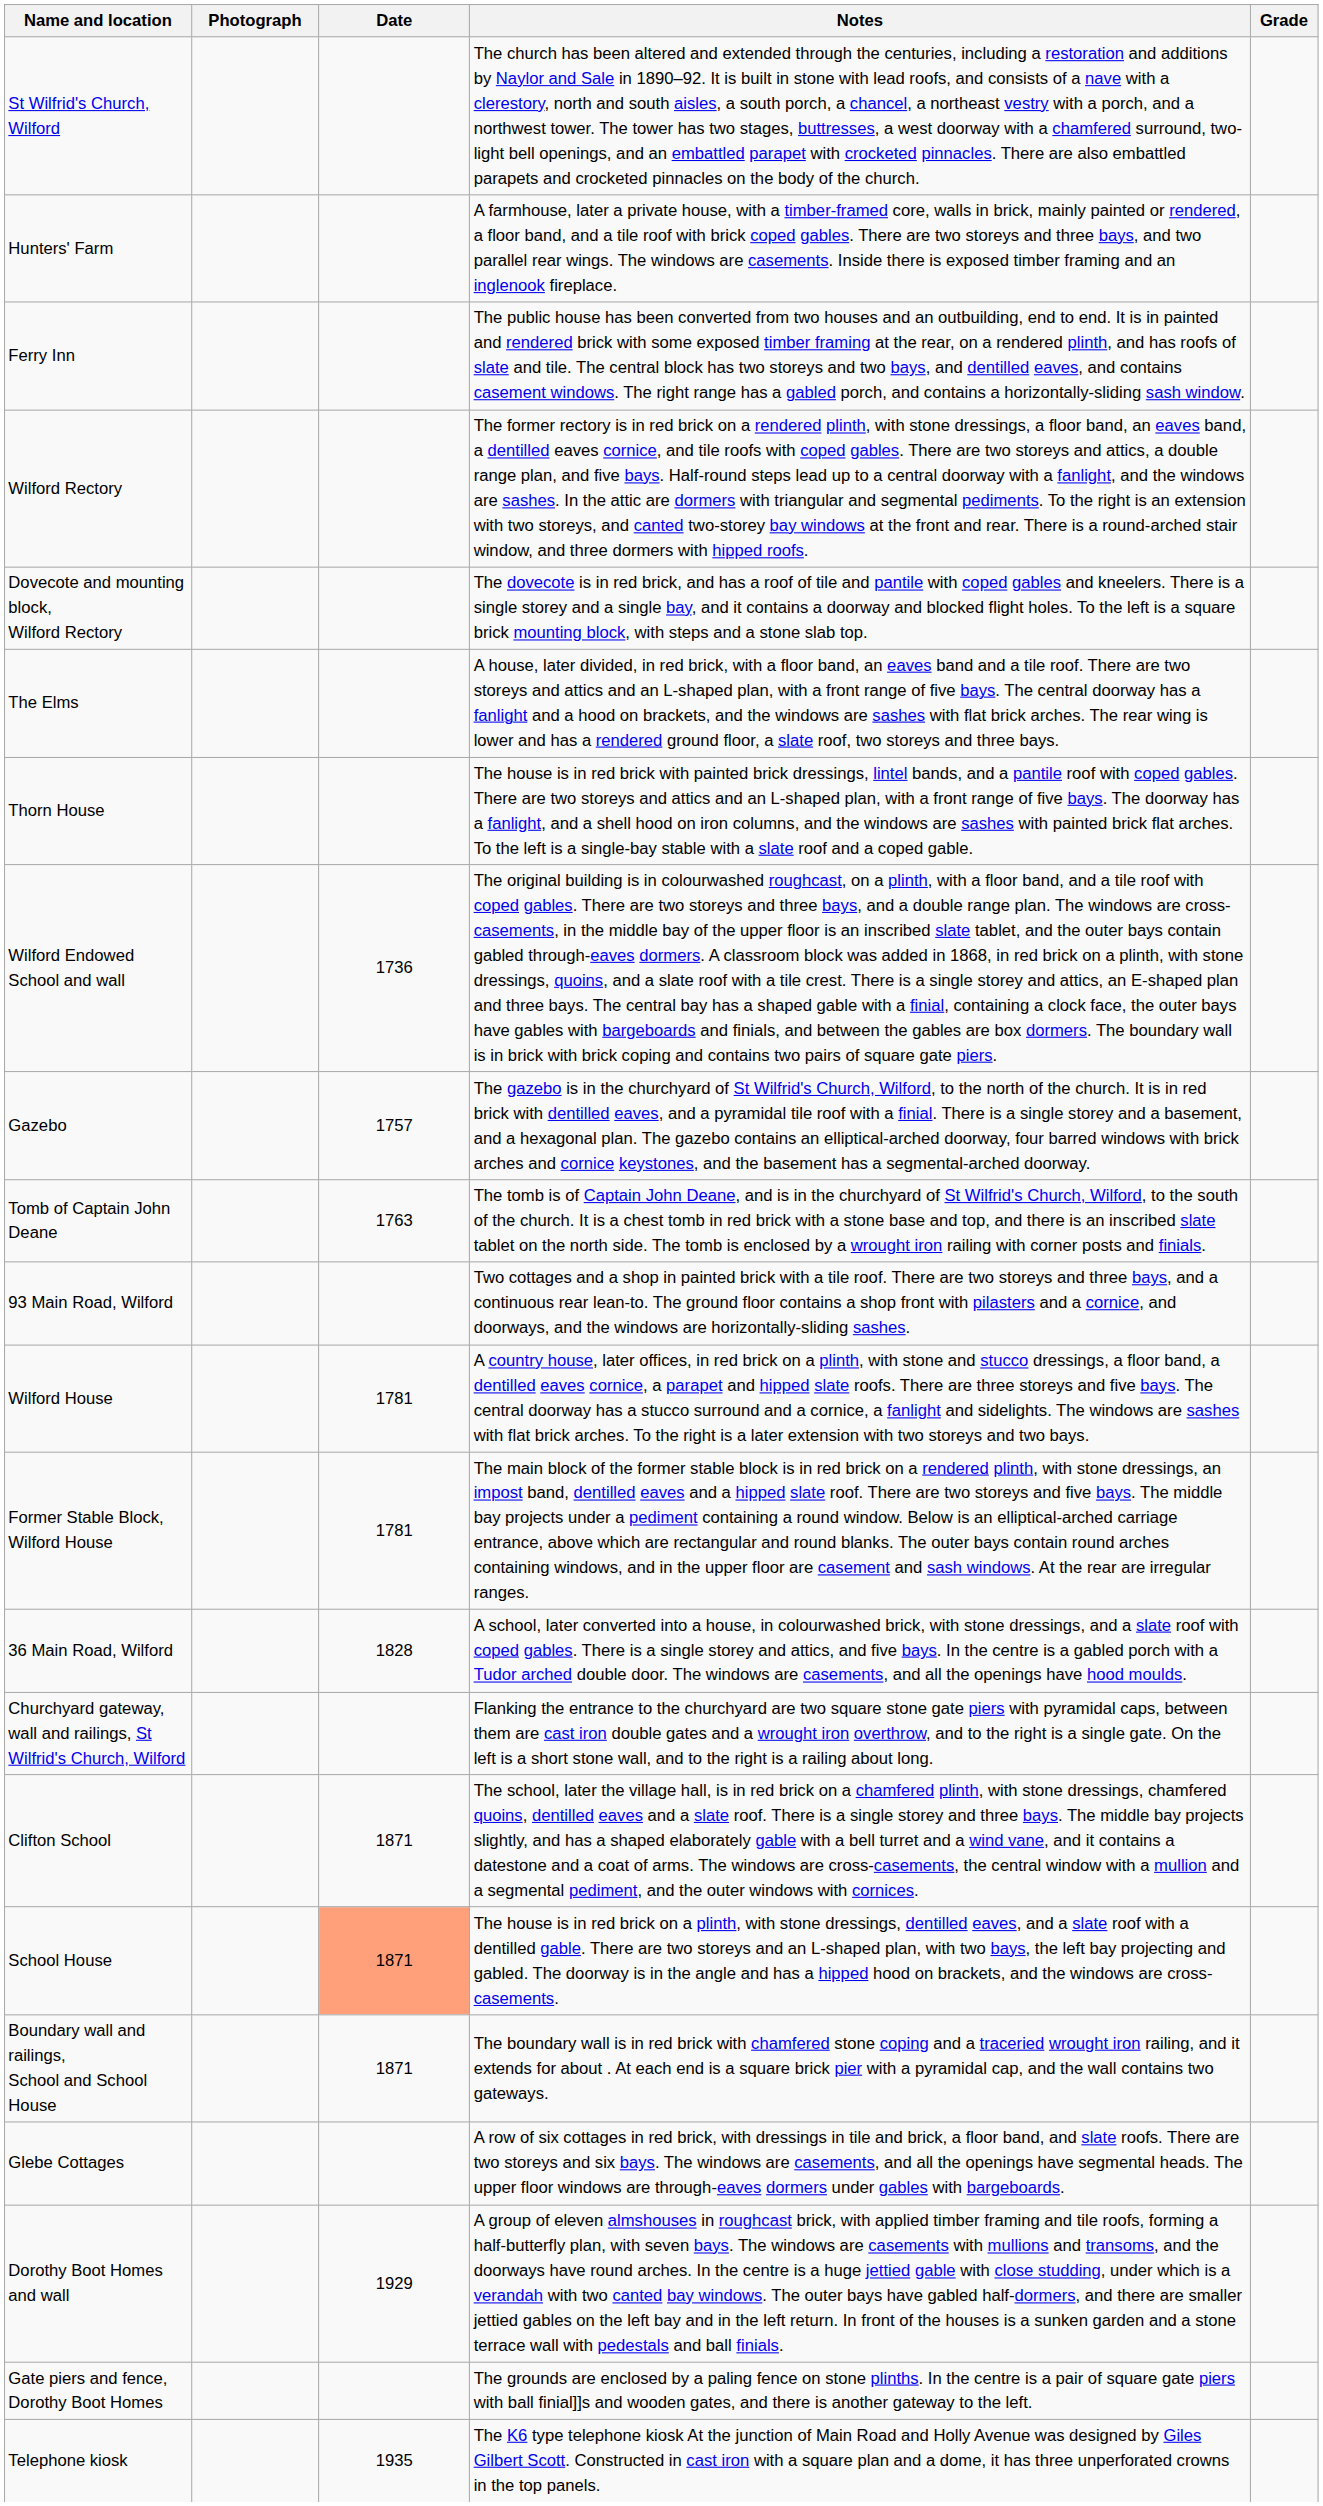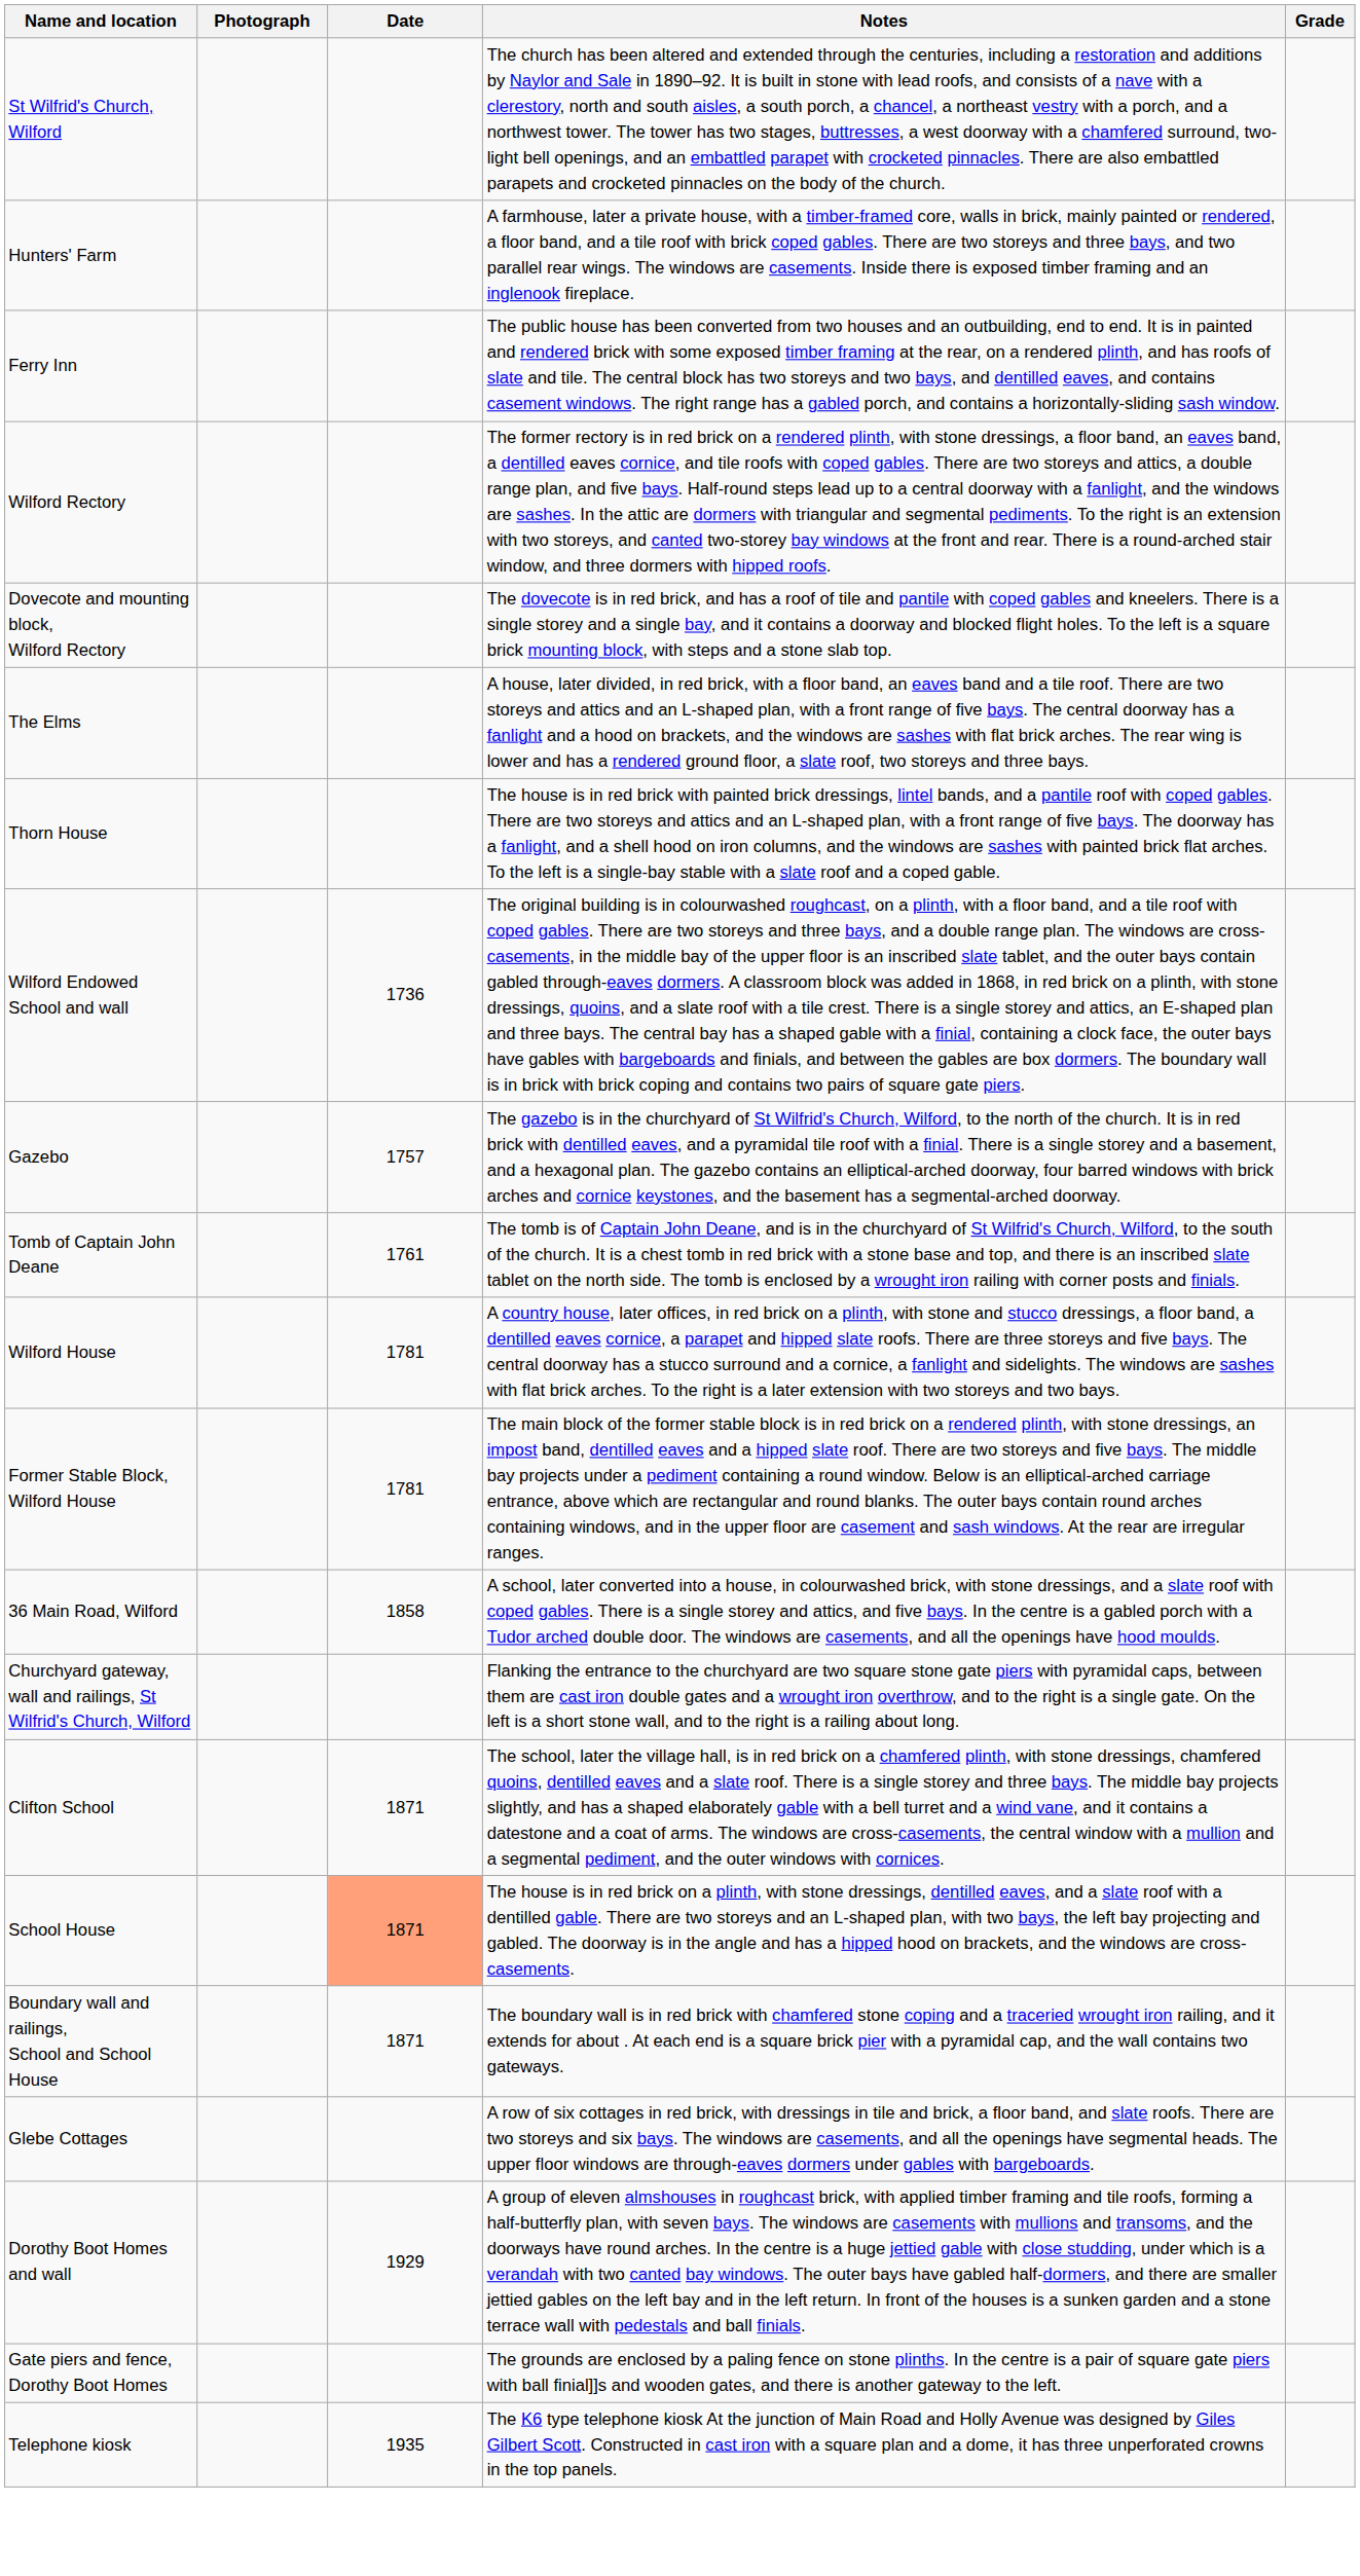 <table class="wikitable sortable plainrowheaders" style="width:100%; border:0px; text-align:left; line-height:150%">
 <tr>
 <th scope="col"  style="width:150px">Name and location</th>
 <th scope="col"  style="width:100px" class="unsortable">Photograph</th>
 <th scope="col"  style="width:120px">Date</th>
 <th scope="col"  style="width:650px" class="unsortable">Notes</th>
 <th scope="col"  style="width:50px">Grade</th>
 </tr>
 <tr>
 <td><a href='#'>St Wilfrid's Church, Wilford</a><br><small></small></td>
 <td></td>
 <td align="center"></td>
 <td>The church has been altered and extended through the centuries, including a <a href='#'>restoration</a> and additions by <a href='#'>Naylor and Sale</a> in 1890–92.  It is built in stone with lead roofs, and consists of a <a href='#'>nave</a> with a <a href='#'>clerestory</a>, north and south <a href='#'>aisles</a>, a south porch, a <a href='#'>chancel</a>, a northeast <a href='#'>vestry</a> with a porch, and a northwest tower.  The tower has two stages, <a href='#'>buttresses</a>, a west doorway with a <a href='#'>chamfered</a> surround, two-light bell openings, and an <a href='#'>embattled</a> <a href='#'>parapet</a> with <a href='#'>crocketed</a> <a href='#'>pinnacles</a>.  There are also embattled parapets and crocketed pinnacles on the body of the church.</td>
 <td align="center" ></td>
 </tr>
 <tr>
 <td>Hunters' Farm<br><small></small></td>
 <td></td>
 <td align="center"></td>
 <td>A farmhouse, later a private house, with a <a href='#'>timber-framed</a> core, walls in brick, mainly painted or <a href='#'>rendered</a>, a floor band, and a tile roof with brick <a href='#'>coped</a> <a href='#'>gables</a>.  There are two storeys and three <a href='#'>bays</a>, and two parallel rear wings.  The windows are <a href='#'>casements</a>.  Inside there is exposed timber framing and an <a href='#'>inglenook</a> fireplace.</td>
 <td align="center" ></td>
 </tr>
 <tr>
 <td>Ferry Inn<br><small></small></td>
 <td></td>
 <td align="center"></td>
 <td>The public house has been converted from two houses and an outbuilding, end to end.  It is in painted and <a href='#'>rendered</a> brick with some exposed <a href='#'>timber framing</a> at the rear, on a rendered <a href='#'>plinth</a>, and has roofs of <a href='#'>slate</a> and tile.  The central block has two storeys and two <a href='#'>bays</a>, and <a href='#'>dentilled</a> <a href='#'>eaves</a>, and contains <a href='#'>casement windows</a>.  The right range has a <a href='#'>gabled</a> porch, and contains a horizontally-sliding <a href='#'>sash window</a>.</td>
 <td align="center" ></td>
 </tr>
 <tr>
 <td>Wilford Rectory<br><small></small></td>
 <td></td>
 <td align="center"></td>
 <td>The former rectory is in red brick on a <a href='#'>rendered</a> <a href='#'>plinth</a>, with stone dressings, a floor band, an <a href='#'>eaves</a> band, a <a href='#'>dentilled</a> eaves <a href='#'>cornice</a>, and tile roofs with <a href='#'>coped</a> <a href='#'>gables</a>.  There are two storeys and attics, a double range plan, and five <a href='#'>bays</a>.  Half-round steps lead up to a central doorway with a <a href='#'>fanlight</a>, and the windows are <a href='#'>sashes</a>.  In the attic are <a href='#'>dormers</a> with triangular and segmental <a href='#'>pediments</a>.  To the right is an extension with two storeys,  and <a href='#'>canted</a> two-storey <a href='#'>bay windows</a> at the front and rear.  There is a round-arched stair window, and three dormers with <a href='#'>hipped roofs</a>.</td>
 <td align="center" ></td>
 </tr>
 <tr>
 <td>Dovecote and mounting block,<br>Wilford Rectory<br><small></small></td>
 <td></td>
 <td align="center"></td>
 <td>The <a href='#'>dovecote</a> is in red brick, and has a roof of tile and <a href='#'>pantile</a> with <a href='#'>coped</a> <a href='#'>gables</a> and kneelers.  There is a single storey and a single <a href='#'>bay</a>, and it contains a doorway and blocked flight holes.  To the left is a square brick <a href='#'>mounting block</a>, with steps and a stone slab top.</td>
 <td align="center" ></td>
 </tr>
 <tr>
 <td>The Elms<br><small></small></td>
 <td></td>
 <td align="center"></td>
 <td>A house, later divided, in red brick, with a floor band, an <a href='#'>eaves</a> band and a tile roof.  There are two storeys and attics and an L-shaped plan, with a front range of five <a href='#'>bays</a>.  The central doorway has a <a href='#'>fanlight</a> and a hood on brackets, and the windows are <a href='#'>sashes</a> with flat brick arches.  The rear wing is lower and has a <a href='#'>rendered</a> ground floor, a <a href='#'>slate</a> roof, two storeys and three bays.</td>
 <td align="center" ></td>
 </tr>
 <tr>
 <td>Thorn House<br><small></small></td>
 <td></td>
 <td align="center"></td>
 <td>The house is in red brick with painted brick dressings, <a href='#'>lintel</a> bands, and a <a href='#'>pantile</a> roof with <a href='#'>coped</a> <a href='#'>gables</a>.  There are two storeys and attics and an L-shaped plan, with a front range of five <a href='#'>bays</a>.  The doorway has a <a href='#'>fanlight</a>, and a shell hood on iron columns, and the windows are <a href='#'>sashes</a> with painted brick flat arches.  To the left is a single-bay stable with a <a href='#'>slate</a> roof and a coped gable.</td>
 <td align="center" ></td>
 </tr>
 <tr>
 <td>Wilford Endowed School and wall<br><small></small></td>
 <td></td>
 <td align="center">1736</td>
 <td>The original building is in colourwashed <a href='#'>roughcast</a>, on a <a href='#'>plinth</a>, with a floor band, and a tile roof with <a href='#'>coped</a> <a href='#'>gables</a>.  There are two storeys and three <a href='#'>bays</a>, and a double range plan.  The windows are cross-<a href='#'>casements</a>, in the middle bay of the upper floor is an inscribed <a href='#'>slate</a> tablet, and the outer bays contain gabled through-<a href='#'>eaves</a> <a href='#'>dormers</a>.  A classroom block was added in 1868, in red brick on a plinth, with stone dressings, <a href='#'>quoins</a>, and a slate roof with a tile crest.  There is a single storey and attics, an E-shaped plan and three bays.  The central bay has a shaped gable with a <a href='#'>finial</a>, containing a clock face, the outer bays have gables with <a href='#'>bargeboards</a> and finials, and between the gables are box <a href='#'>dormers</a>.  The boundary wall is in brick with brick coping and contains two pairs of square gate <a href='#'>piers</a>.</td>
 <td align="center" ></td>
 </tr>
 <tr>
 <td>Gazebo<br><small></small></td>
 <td></td>
 <td align="center">1757</td>
 <td>The <a href='#'>gazebo</a> is in the churchyard of <a href='#'>St Wilfrid's Church, Wilford</a>, to the north of the church.  It is in red brick with <a href='#'>dentilled</a> <a href='#'>eaves</a>, and a pyramidal tile roof with a <a href='#'>finial</a>.  There is a single storey and a basement, and a hexagonal plan.  The gazebo contains an elliptical-arched doorway, four barred windows with brick arches and <a href='#'>cornice</a> <a href='#'>keystones</a>, and the basement has a segmental-arched doorway.</td>
 <td align="center" ></td>
 </tr>
 <tr>
 <td>Tomb of Captain John Deane<br><small></small></td>
 <td></td>
-<td align="center">1763</td>
+<td align="center">1761</td>
 <td>The tomb is of <a href='#'>Captain John Deane</a>, and is in the churchyard of <a href='#'>St Wilfrid's Church, Wilford</a>, to the south of the church.  It is a chest tomb in red brick with a stone base and top, and there is an inscribed <a href='#'>slate</a> tablet on the north side.  The tomb is enclosed by a <a href='#'>wrought iron</a> railing with corner posts and <a href='#'>finials</a>.</td>
-<td align="center" ></td>
-</tr>
-<tr>
-<td>93 Main Road, Wilford<br><small></small></td>
-<td></td>
-<td align="center"></td>
-<td>Two cottages and a shop in painted brick with a tile roof.  There are two storeys and three <a href='#'>bays</a>, and a continuous rear lean-to.  The ground floor contains a shop front with <a href='#'>pilasters</a> and a <a href='#'>cornice</a>, and doorways, and the windows are horizontally-sliding <a href='#'>sashes</a>.</td>
 <td align="center" ></td>
 </tr>
 <tr>
 <td>Wilford House<br><small></small></td>
 <td></td>
 <td align="center">1781</td>
 <td>A <a href='#'>country house</a>, later offices, in red brick on a <a href='#'>plinth</a>, with stone and <a href='#'>stucco</a> dressings, a floor band, a <a href='#'>dentilled</a> <a href='#'>eaves</a> <a href='#'>cornice</a>, a <a href='#'>parapet</a> and <a href='#'>hipped</a> <a href='#'>slate</a> roofs.  There are three storeys and five <a href='#'>bays</a>.  The central doorway has a stucco surround and a cornice, a <a href='#'>fanlight</a> and sidelights.  The windows are <a href='#'>sashes</a> with flat brick arches.  To the right is a later extension with two storeys and two bays.</td>
 <td align="center" ></td>
 </tr>
 <tr>
 <td>Former Stable Block, Wilford House<br><small></small></td>
 <td></td>
 <td align="center">1781</td>
 <td>The main block of the former stable block is in red brick on a <a href='#'>rendered</a> <a href='#'>plinth</a>, with stone dressings, an <a href='#'>impost</a> band, <a href='#'>dentilled</a> <a href='#'>eaves</a> and a <a href='#'>hipped</a> <a href='#'>slate</a> roof.  There are two storeys and five <a href='#'>bays</a>.  The middle bay projects under a <a href='#'>pediment</a> containing a round window.  Below is an elliptical-arched carriage entrance, above which are rectangular and round blanks.  The outer bays contain round arches containing windows, and in the upper floor are <a href='#'>casement</a> and <a href='#'>sash windows</a>.  At the rear are irregular ranges.</td>
 <td align="center" ></td>
 </tr>
 <tr>
 <td>36 Main Road, Wilford<br><small></small></td>
 <td></td>
-<td align="center">1828</td>
+<td align="center">1858</td>
 <td>A school, later converted into a house, in colourwashed brick, with stone dressings, and a <a href='#'>slate</a> roof with <a href='#'>coped</a> <a href='#'>gables</a>.  There is a single storey and attics, and five <a href='#'>bays</a>.  In the centre is a gabled porch with a <a href='#'>Tudor arched</a> double door.  The windows are <a href='#'>casements</a>, and all the openings have <a href='#'>hood moulds</a>.</td>
 <td align="center" ></td>
 </tr>
 <tr>
 <td>Churchyard gateway, wall and railings, <a href='#'>St Wilfrid's Church, Wilford</a><br><small></small></td>
 <td></td>
 <td align="center"></td>
 <td>Flanking the entrance to the churchyard are two square stone gate <a href='#'>piers</a> with pyramidal caps, between them are <a href='#'>cast iron</a> double gates and a <a href='#'>wrought iron</a> <a href='#'>overthrow</a>, and to the right is a single gate.  On the left is a short stone wall, and to the right is a railing about  long.</td>
 <td align="center" ></td>
 </tr>
 <tr>
 <td>Clifton School<br><small></small></td>
 <td></td>
 <td align="center">1871</td>
 <td>The school, later the village hall, is in red brick on a <a href='#'>chamfered</a> <a href='#'>plinth</a>, with stone dressings, chamfered <a href='#'>quoins</a>, <a href='#'>dentilled</a> <a href='#'>eaves</a> and a <a href='#'>slate</a> roof.  There is a single storey and three <a href='#'>bays</a>.  The middle bay projects slightly, and has a shaped elaborately <a href='#'>gable</a> with a bell turret and a <a href='#'>wind vane</a>, and it contains a datestone and a coat of arms.  The windows are cross-<a href='#'>casements</a>, the central window with a <a href='#'>mullion</a> and a segmental <a href='#'>pediment</a>, and the outer windows with <a href='#'>cornices</a>.</td>
 <td align="center" ></td>
 </tr>
 <tr>
 <td>School House<br><small></small></td>
 <td></td>
 <td align="center" style="background: lightsalmon;">1871</td>
 <td>The house is in red brick on a <a href='#'>plinth</a>, with stone dressings, <a href='#'>dentilled</a> <a href='#'>eaves</a>, and a <a href='#'>slate</a> roof with a dentilled <a href='#'>gable</a>.  There are two storeys and an L-shaped plan, with two <a href='#'>bays</a>, the left bay projecting and gabled.  The doorway is in the angle and has a <a href='#'>hipped</a> hood on brackets, and the windows are cross-<a href='#'>casements</a>.</td>
 <td align="center" ></td>
 </tr>
 <tr>
 <td>Boundary wall and railings,<br>School and School House<br><small></small></td>
 <td></td>
 <td align="center">1871</td>
 <td>The boundary wall is in red brick with <a href='#'>chamfered</a> stone <a href='#'>coping</a> and a <a href='#'>traceried</a> <a href='#'>wrought iron</a> railing, and it extends for about .  At each end is a square brick <a href='#'>pier</a> with a pyramidal cap, and the wall contains two gateways.</td>
 <td align="center" ></td>
 </tr>
 <tr>
 <td>Glebe Cottages<br><small></small></td>
 <td></td>
 <td align="center"></td>
 <td>A row of six cottages in red brick, with dressings in tile and brick, a floor band, and <a href='#'>slate</a> roofs.  There are two storeys and six <a href='#'>bays</a>.  The windows are <a href='#'>casements</a>, and all the openings have segmental heads.  The upper floor windows are through-<a href='#'>eaves</a> <a href='#'>dormers</a> under <a href='#'>gables</a> with <a href='#'>bargeboards</a>.</td>
 <td align="center" ></td>
 </tr>
 <tr>
 <td>Dorothy Boot Homes and wall<br><small></small></td>
 <td></td>
 <td align="center">1929</td>
 <td>A group of eleven <a href='#'>almshouses</a> in <a href='#'>roughcast</a> brick, with applied timber framing and tile roofs, forming a half-butterfly plan, with seven <a href='#'>bays</a>.  The windows are <a href='#'>casements</a> with <a href='#'>mullions</a> and <a href='#'>transoms</a>, and the doorways have round arches.  In the centre is a huge <a href='#'>jettied</a> <a href='#'>gable</a> with <a href='#'>close studding</a>, under which is a <a href='#'>verandah</a> with two <a href='#'>canted</a> <a href='#'>bay windows</a>.  The outer bays have gabled half-<a href='#'>dormers</a>, and there are smaller jettied gables on the left bay and in the left return.  In front of the houses is a sunken garden and a stone terrace wall with <a href='#'>pedestals</a> and ball <a href='#'>finials</a>.</td>
 <td align="center" ></td>
 </tr>
 <tr>
 <td>Gate piers and fence,<br>Dorothy Boot Homes<br><small></small></td>
 <td></td>
 <td align="center"></td>
 <td>The grounds are enclosed by a paling fence on stone <a href='#'>plinths</a>.  In the centre is a pair of square gate <a href='#'>piers</a> with ball finial]]s and wooden gates, and there is another gateway to the left.</td>
 <td align="center" ></td>
 </tr>
 <tr>
 <td>Telephone kiosk<br><small></small></td>
 <td></td>
 <td align="center">1935</td>
 <td>The <a href='#'>K6</a> type telephone kiosk At the junction of Main Road and Holly Avenue was designed by <a href='#'>Giles Gilbert Scott</a>.  Constructed in <a href='#'>cast iron</a> with a square plan and a dome, it has three unperforated crowns in the top panels.</td>
 <td align="center" ></td>
 </tr>
 <tr>
 </tr>
 </table>
